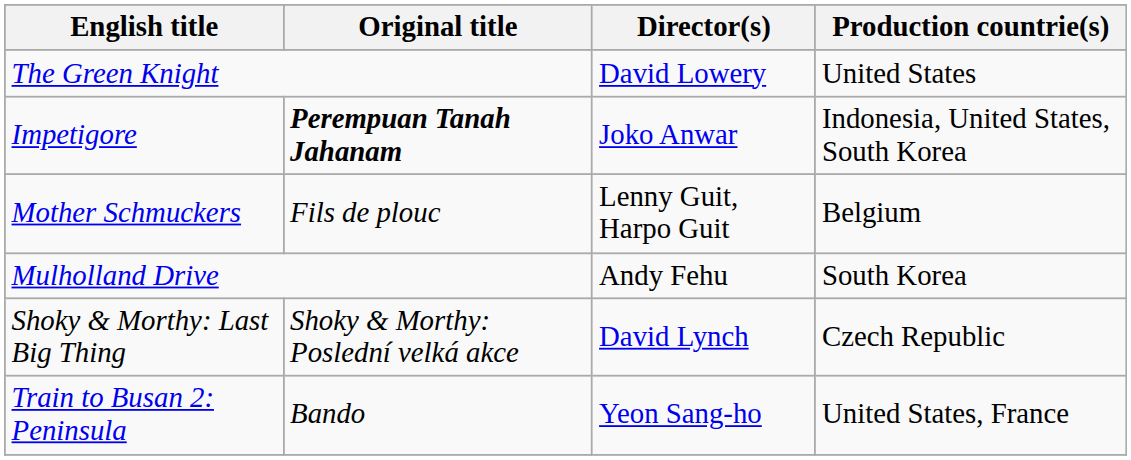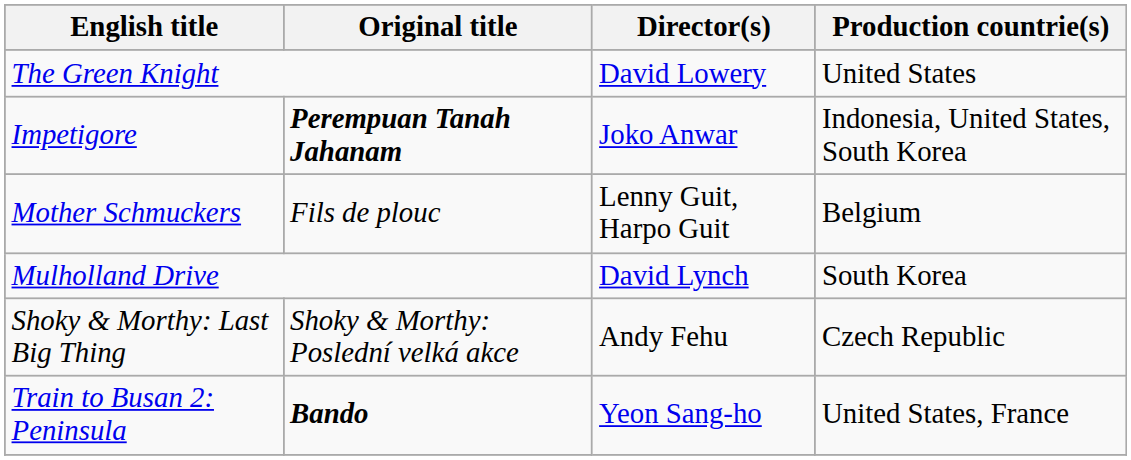 <table class="sortable wikitable" style="width:100%; margin-bottom:4px" cellpadding="5">
 <tr>
 <th scope="col">English title</th>
 <th scope="col">Original title</th>
 <th scope="col">Director(s)</th>
 <th scope="col">Production countrie(s)</th>
 </tr>
 <tr>
 <td colspan="2"><em><a href='#'>The Green Knight</a></em></td>
 <td><a href='#'>David Lowery</a></td>
 <td>United States</td>
 </tr>
 <tr>
 <td><em><a href='#'>Impetigore</a></em></td>
 <td><strong><em>Perempuan Tanah Jahanam</em></strong></td>
 <td><a href='#'>Joko Anwar</a></td>
 <td>Indonesia, United States, South Korea</td>
 </tr>
 <tr>
 <td><em><a href='#'>Mother Schmuckers</a></em></td>
 <td><em>Fils de plouc</em></td>
 <td>Lenny Guit, Harpo Guit</td>
 <td>Belgium</td>
 </tr>
 <tr>
 <td colspan="2"><em><a href='#'>Mulholland Drive</a></em></td>
-<td>Andy Fehu</td>
+<td><a href='#'>David Lynch</a></td>
 <td>South Korea</td>
 </tr>
 <tr>
 <td><em>Shoky & Morthy: Last Big Thing</em></td>
 <td><em>Shoky & Morthy: Poslední velká akce</em></td>
-<td><a href='#'>David Lynch</a></td>
+<td>Andy Fehu</td>
 <td>Czech Republic</td>
 </tr>
 <tr>
 <td><em><a href='#'>Train to Busan 2: Peninsula</a></em></td>
-<td><em>Bando</em></td>
+<td><strong><em>Bando</em></strong></td>
 <td><a href='#'>Yeon Sang-ho</a></td>
 <td>United States, France</td>
 </tr>
 </table>
